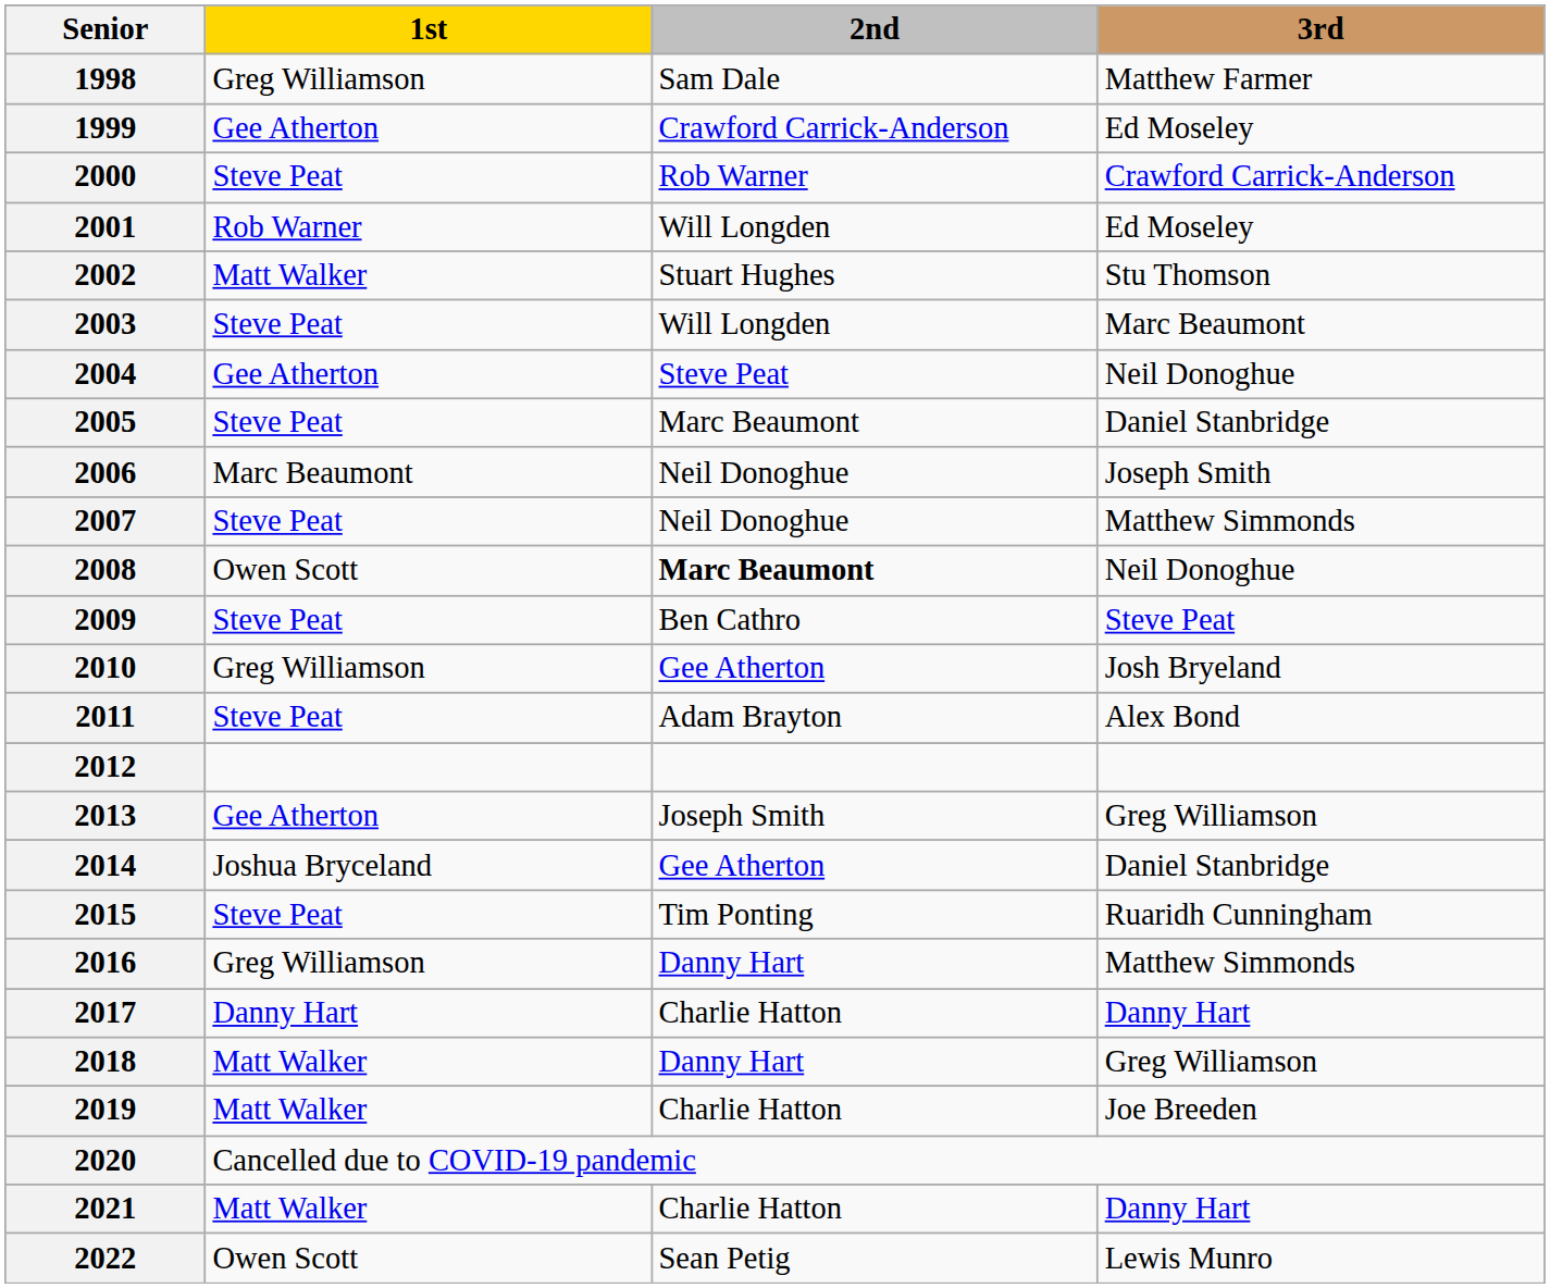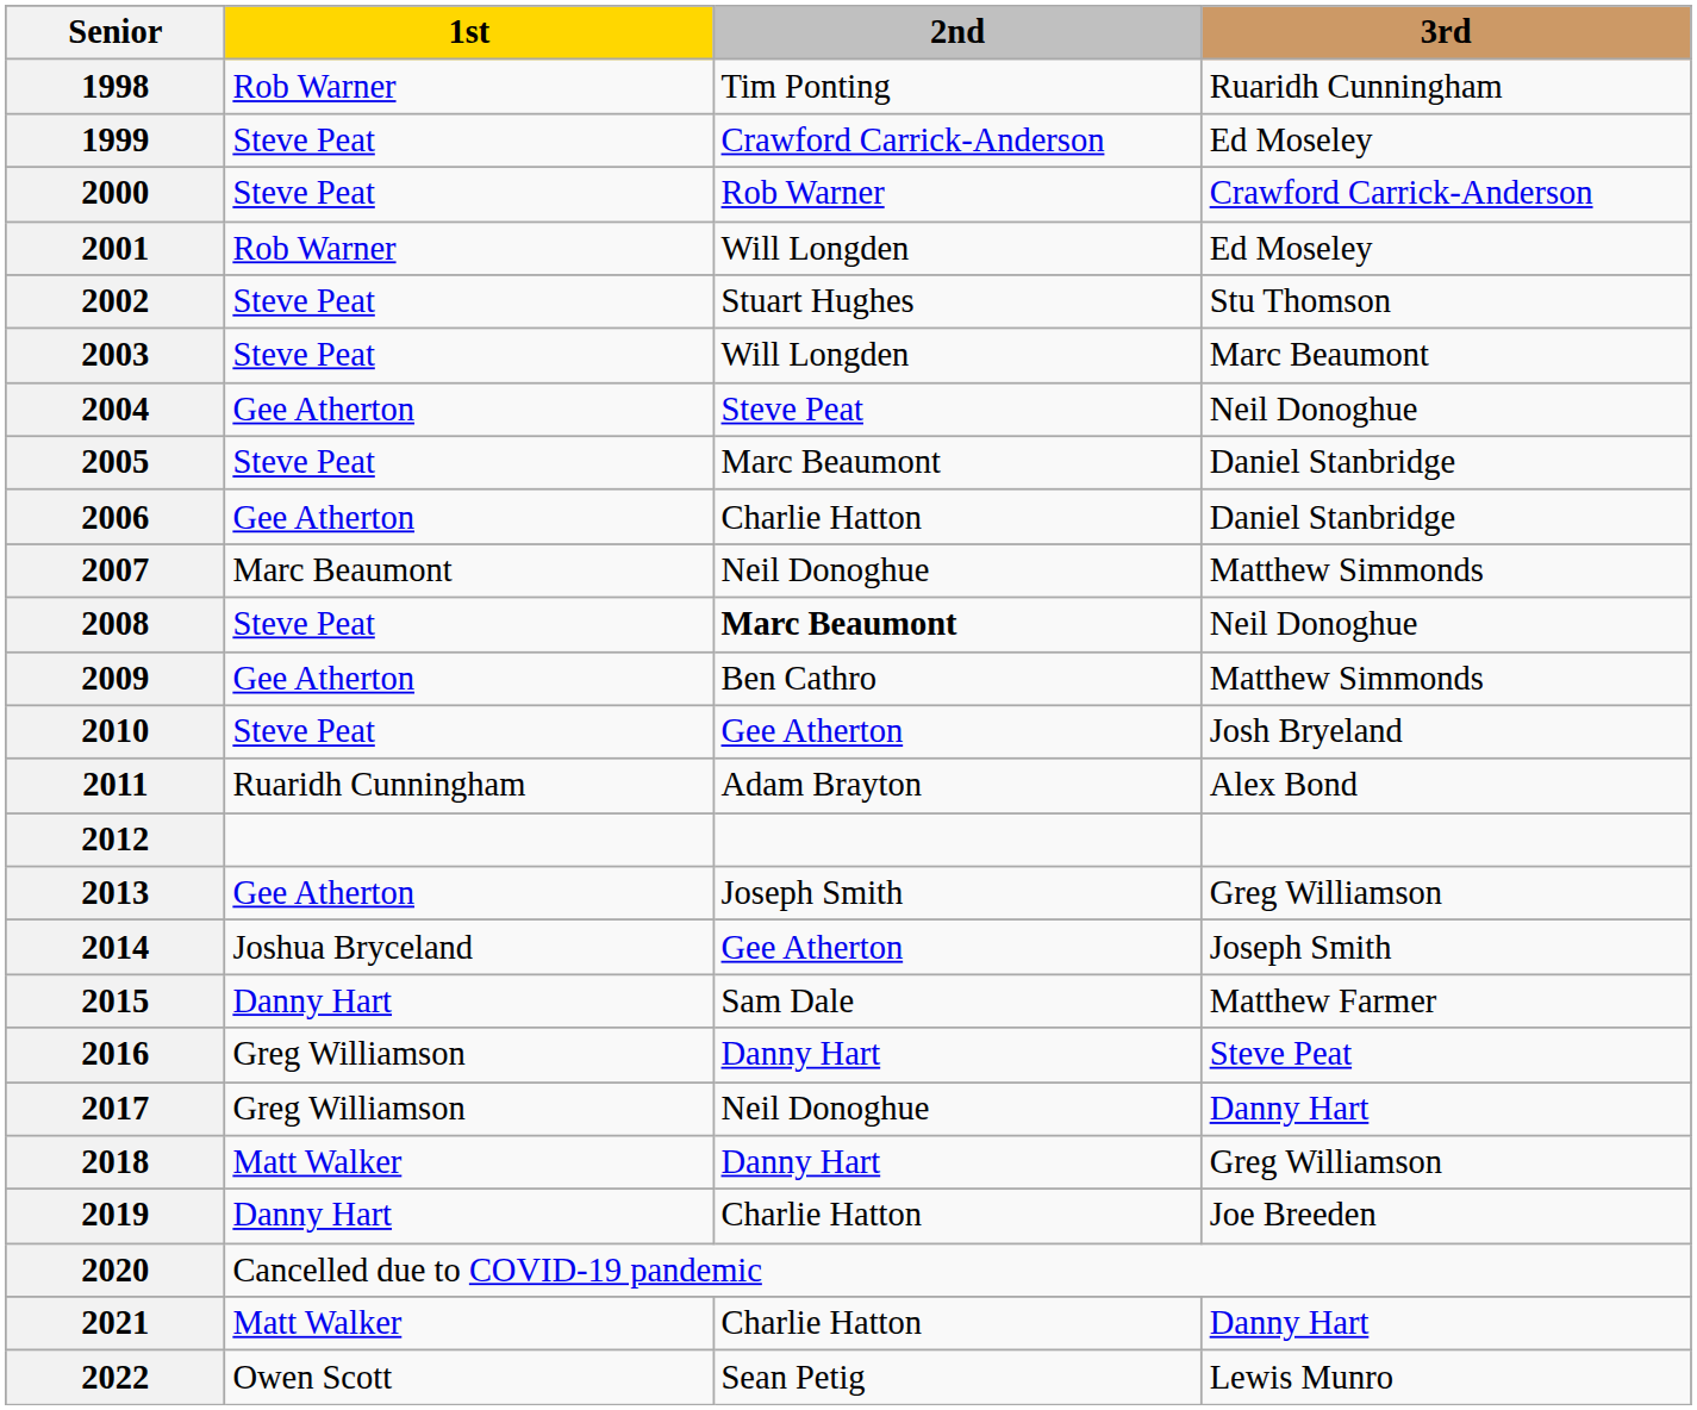 <table class="wikitable" style="width:90%;">
 <tr>
 <th>Senior</th>
 <th style="width:29%; background:gold;">1st</th>
 <th style="width:29%; background:silver;">2nd</th>
 <th style="width:29%; background:#c96;">3rd</th>
 </tr>
 <tr>
 <th>1998</th>
-<td>Greg Williamson</td>
-<td>Sam Dale</td>
-<td>Matthew Farmer</td>
+<td><a href='#'>Rob Warner</a></td>
+<td>Tim Ponting</td>
+<td>Ruaridh Cunningham</td>
 </tr>
 <tr>
 <th>1999</th>
-<td><a href='#'>Gee Atherton</a></td>
+<td><a href='#'>Steve Peat</a></td>
 <td><a href='#'>Crawford Carrick-Anderson</a></td>
 <td>Ed Moseley</td>
 </tr>
 <tr>
 <th>2000</th>
 <td><a href='#'>Steve Peat</a></td>
 <td><a href='#'>Rob Warner</a></td>
 <td><a href='#'>Crawford Carrick-Anderson</a></td>
 </tr>
 <tr>
 <th>2001</th>
 <td><a href='#'>Rob Warner</a></td>
 <td>Will Longden</td>
 <td>Ed Moseley</td>
 </tr>
 <tr>
 <th>2002</th>
-<td><a href='#'>Matt Walker</a></td>
+<td><a href='#'>Steve Peat</a></td>
 <td>Stuart Hughes</td>
 <td>Stu Thomson</td>
 </tr>
 <tr>
 <th>2003</th>
 <td><a href='#'>Steve Peat</a></td>
 <td>Will Longden</td>
 <td>Marc Beaumont</td>
 </tr>
 <tr>
 <th>2004</th>
 <td><a href='#'>Gee Atherton</a></td>
 <td><a href='#'>Steve Peat</a></td>
 <td>Neil Donoghue</td>
 </tr>
 <tr>
 <th>2005</th>
 <td><a href='#'>Steve Peat</a></td>
 <td>Marc Beaumont</td>
 <td>Daniel Stanbridge</td>
 </tr>
 <tr>
 <th>2006</th>
-<td>Marc Beaumont</td>
-<td>Neil Donoghue</td>
-<td>Joseph Smith</td>
+<td><a href='#'>Gee Atherton</a></td>
+<td>Charlie Hatton</td>
+<td>Daniel Stanbridge</td>
 </tr>
 <tr>
 <th>2007</th>
-<td><a href='#'>Steve Peat</a></td>
+<td>Marc Beaumont</td>
 <td>Neil Donoghue</td>
 <td>Matthew Simmonds</td>
 </tr>
 <tr>
 <th>2008</th>
-<td>Owen Scott</td>
+<td><a href='#'>Steve Peat</a></td>
 <td><strong>Marc Beaumont</strong></td>
 <td>Neil Donoghue</td>
 </tr>
 <tr>
 <th>2009</th>
-<td><a href='#'>Steve Peat</a></td>
+<td><a href='#'>Gee Atherton</a></td>
 <td>Ben Cathro</td>
-<td><a href='#'>Steve Peat</a></td>
+<td>Matthew Simmonds</td>
 </tr>
 <tr>
 <th>2010</th>
-<td>Greg Williamson</td>
+<td><a href='#'>Steve Peat</a></td>
 <td><a href='#'>Gee Atherton</a></td>
 <td>Josh Bryeland</td>
 </tr>
 <tr>
 <th>2011</th>
-<td><a href='#'>Steve Peat</a></td>
+<td>Ruaridh Cunningham</td>
 <td>Adam Brayton</td>
 <td>Alex Bond</td>
 </tr>
 <tr>
 <th>2012</th>
 <td></td>
 <td></td>
 <td></td>
 </tr>
 <tr>
 <th>2013</th>
 <td><a href='#'>Gee Atherton</a></td>
 <td>Joseph Smith</td>
 <td>Greg Williamson</td>
 </tr>
 <tr>
 <th>2014</th>
 <td>Joshua Bryceland</td>
 <td><a href='#'>Gee Atherton</a></td>
-<td>Daniel Stanbridge</td>
+<td>Joseph Smith</td>
 </tr>
 <tr>
 <th>2015</th>
-<td><a href='#'>Steve Peat</a></td>
-<td>Tim Ponting</td>
-<td>Ruaridh Cunningham</td>
+<td><a href='#'>Danny Hart</a></td>
+<td>Sam Dale</td>
+<td>Matthew Farmer</td>
 </tr>
 <tr>
 <th>2016</th>
 <td>Greg Williamson</td>
 <td><a href='#'>Danny Hart</a></td>
-<td>Matthew Simmonds</td>
+<td><a href='#'>Steve Peat</a></td>
 </tr>
 <tr>
 <th>2017</th>
-<td><a href='#'>Danny Hart</a></td>
-<td>Charlie Hatton</td>
+<td>Greg Williamson</td>
+<td>Neil Donoghue</td>
 <td><a href='#'>Danny Hart</a></td>
 </tr>
 <tr>
 <th>2018</th>
 <td><a href='#'>Matt Walker</a></td>
 <td><a href='#'>Danny Hart</a></td>
 <td>Greg Williamson</td>
 </tr>
 <tr>
 <th>2019</th>
-<td><a href='#'>Matt Walker</a></td>
+<td><a href='#'>Danny Hart</a></td>
 <td>Charlie Hatton</td>
 <td>Joe Breeden</td>
 </tr>
 <tr>
 <th>2020</th>
 <td colspan=3>Cancelled due to <a href='#'>COVID-19 pandemic</a></td>
 </tr>
 <tr>
 <th>2021</th>
 <td><a href='#'>Matt Walker</a></td>
 <td>Charlie Hatton</td>
 <td><a href='#'>Danny Hart</a></td>
 </tr>
 <tr>
 <th>2022</th>
 <td>Owen Scott</td>
 <td>Sean Petig</td>
 <td>Lewis Munro</td>
 </tr>
 </table>
